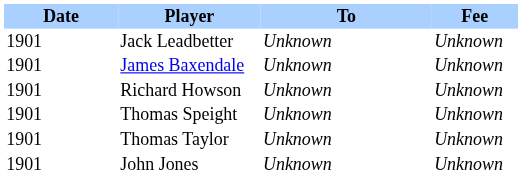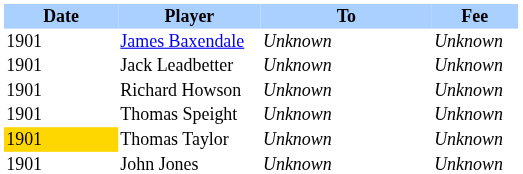 <table border="0" cellspacing="0" cellpadding="2">
 <tr bgcolor=AAD0FF>
 <th width=20%>Date</th>
 <th width=25%>Player</th>
 <th width=30%>To</th>
 <th width=15%>Fee</th>
 </tr>
 <tr>
 <td>1901</td>
-<td>Jack Leadbetter</td>
+<td><a href='#'>James Baxendale</a></td>
 <td><em>Unknown</em></td>
 <td><em>Unknown</em></td>
 </tr>
 <tr>
 <td>1901</td>
-<td><a href='#'>James Baxendale</a></td>
+<td>Jack Leadbetter</td>
 <td><em>Unknown</em></td>
 <td><em>Unknown</em></td>
 </tr>
 <tr>
 <td>1901</td>
 <td>Richard Howson</td>
 <td><em>Unknown</em></td>
 <td><em>Unknown</em></td>
 </tr>
 <tr>
 <td>1901</td>
 <td>Thomas Speight</td>
 <td><em>Unknown</em></td>
 <td><em>Unknown</em></td>
 </tr>
 <tr>
-<td>1901</td>
+<td style="background: gold;">1901</td>
 <td>Thomas Taylor</td>
 <td><em>Unknown</em></td>
 <td><em>Unknown</em></td>
 </tr>
 <tr>
 <td>1901</td>
 <td>John Jones</td>
 <td><em>Unknown</em></td>
 <td><em>Unknown</em></td>
 </tr>
 </table>
